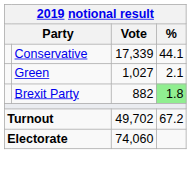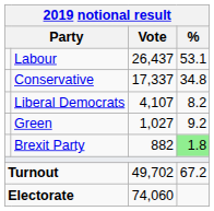 <table class="wikitable">
 <tr>
 <th colspan="4"><a href='#'>2019</a> <a href='#'>notional result</a></th>
 </tr>
 <tr>
 <th bgcolor="#DDDDFF" width="130px" colspan="2">Party</th>
 <th bgcolor="#DDDDFF" width="50px">Vote</th>
 <th bgcolor="#DDDDFF" width="30px">%</th>
 </tr>
 <tr>
 <td></td>
+<td><a href='#'>Labour</a></td>
+<td align=right>26,437</td>
+<td align=right>53.1</td>
+</tr>
+<tr>
+<td></td>
 <td><a href='#'>Conservative</a></td>
-<td align=right>17,339</td>
-<td align=right>44.1</td>
+<td align=right>17,337</td>
+<td align=right>34.8</td>
+</tr>
+<tr>
+<td></td>
+<td><a href='#'>Liberal Democrats</a></td>
+<td align=right>4,107</td>
+<td align=right>8.2</td>
 </tr>
 <tr>
 <td></td>
 <td><a href='#'>Green</a></td>
 <td align=right>1,027</td>
-<td align=right>2.1</td>
+<td align=right>9.2</td>
 </tr>
 <tr>
 <td></td>
 <td><a href='#'>Brexit Party</a></td>
 <td align=right>882</td>
 <td align=right style="background: lightgreen;">1.8</td>
 </tr>
 <tr>
 <td colspan="4" bgcolor="#EAECF0"></td>
 </tr>
 <tr>
 <td colspan="2"><strong>Turnout</strong></td>
 <td align=right>49,702</td>
 <td align=right>67.2</td>
 </tr>
 <tr>
 <td colspan="2"><strong>Electorate</strong></td>
 <td align=right>74,060</td>
 </tr>
 </table>
